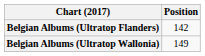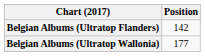 <table class="wikitable plainrowheaders" style="text-align:center">
 <tr>
 <th scope="col">Chart (2017)</th>
 <th scope="col">Position</th>
 </tr>
 <tr>
 <th scope="row">Belgian Albums (Ultratop Flanders)</th>
 <td>142</td>
 </tr>
 <tr>
 <th scope="row">Belgian Albums (Ultratop Wallonia)</th>
-<td>149</td>
+<td>177</td>
 </tr>
 </table>
